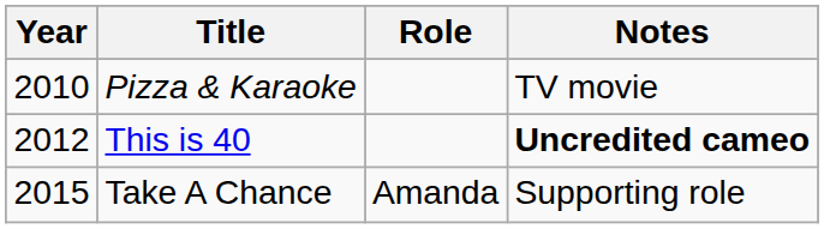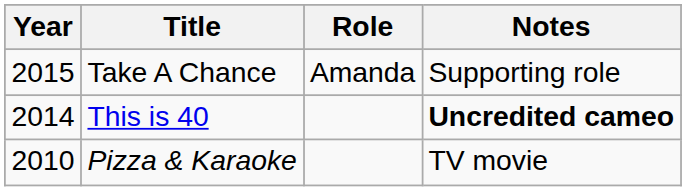 <table class="wikitable sortable">
 <tr>
 <th>Year</th>
 <th>Title</th>
 <th>Role</th>
 <th class="unsortable">Notes</th>
 </tr>
 <tr>
+<td>2015</td>
+<td>Take A Chance</td>
+<td>Amanda</td>
+<td>Supporting role</td>
+</tr>
+<tr>
+<td>2014</td>
+<td><a href='#'>This is 40</a></td>
+<td></td>
+<td><strong>Uncredited cameo</strong></td>
+</tr>
+<tr>
 <td>2010</td>
 <td><em>Pizza & Karaoke</em></td>
 <td></td>
 <td>TV movie</td>
 </tr>
-<tr>
-<td>2012</td>
-<td><a href='#'>This is 40</a></td>
-<td></td>
-<td><strong>Uncredited cameo</strong></td>
-</tr>
-<tr>
-<td>2015</td>
-<td>Take A Chance</td>
-<td>Amanda</td>
-<td>Supporting role</td>
-</tr>
 </table>
